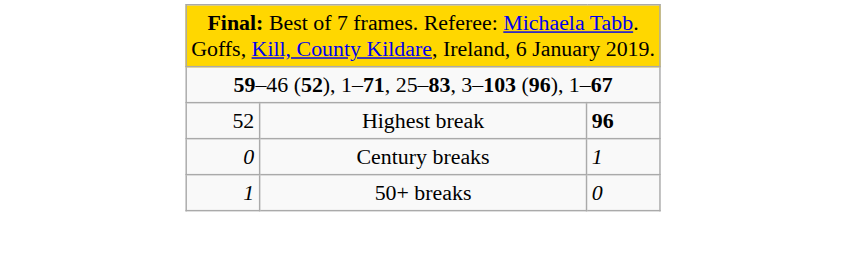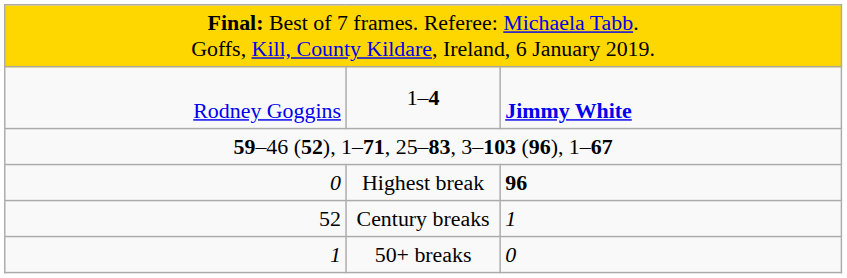 <table class="wikitable" style="font-size: 95%; margin: 1em auto 1em auto;">
 <tr>
 <td colspan="3" align="center" bgcolor="#ffd700"><strong>Final:</strong> Best of 7 frames. Referee: <a href='#'>Michaela Tabb</a>. <br>Goffs, <a href='#'>Kill, County Kildare</a>, Ireland, 6 January 2019.</td>
 </tr>
 <tr>
+<td width="230" align="right"><br><a href='#'>Rodney Goggins</a></td>
+<td width="100" align="center">1–<strong>4</strong></td>
+<td width="230"><br><strong><a href='#'>Jimmy White</a></strong></td>
+</tr>
+<tr>
 <td colspan="3" align="center" style="font-size: 100%"><strong>59</strong>–46 (<strong>52</strong>), 1–<strong>71</strong>, 25–<strong>83</strong>, 3–<strong>103</strong> (<strong>96</strong>), 1–<strong>67</strong></td>
 </tr>
 <tr>
-<td align="right">52</td>
+<td align="right"><em>0</em></td>
 <td align="center">Highest break</td>
 <td><strong>96</strong></td>
 </tr>
 <tr>
-<td align="right"><em>0</em></td>
+<td align="right">52</td>
 <td align="center">Century breaks</td>
 <td><em>1</em></td>
 </tr>
 <tr>
 <td align="right"><em>1</em></td>
 <td align="center">50+ breaks</td>
 <td><em>0</em></td>
 </tr>
 </table>
